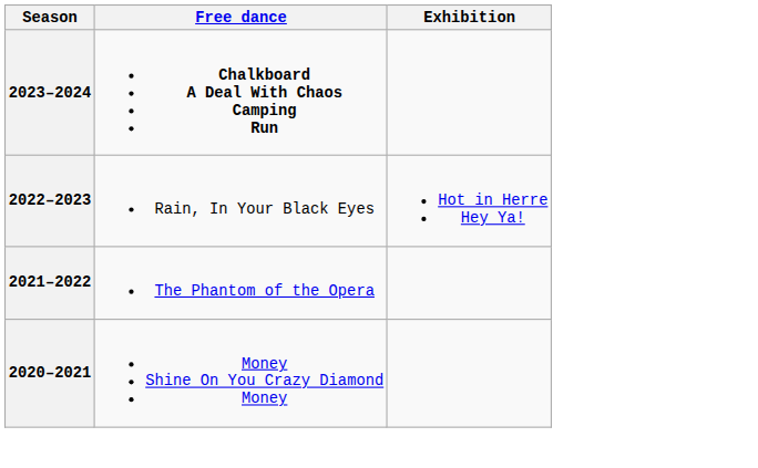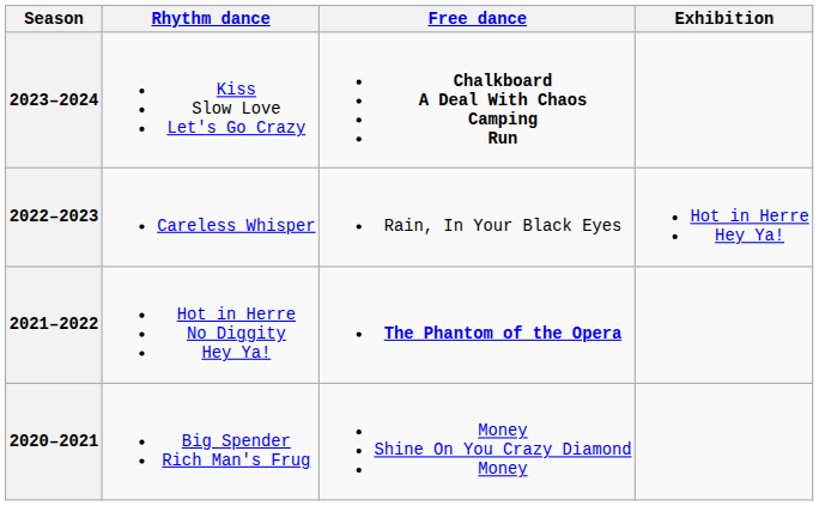 <table class=wikitable style=text-align:center>
 <tr>
 <th>Season</th>
+<th><a href='#'>Rhythm dance</a></th>
 <th><a href='#'>Free dance</a></th>
 <th>Exhibition</th>
 </tr>
 <tr>
 <th>2023–2024 <br> </th>
+<td><br><ul><li><a href='#'>Kiss</a></li><li>Slow Love</li><li><a href='#'>Let's Go Crazy</a> <br> </li></ul></td>
 <td><strong><br><ul><li>Chalkboard</li><li>A Deal With Chaos</li><li>Camping <br> </li><li>Run <br> </li></ul></strong></td>
 <td></td>
 </tr>
 <tr>
 <th>2022–2023 <br> </th>
+<td><br><ul><li> <a href='#'>Careless Whisper</a> <br> </li></ul></td>
 <td><br><ul><li>Rain, In Your Black Eyes <br> </li></ul></td>
 <td><br><ul><li><a href='#'>Hot in Herre</a> <br></li><li><a href='#'>Hey Ya!</a> <br></li></ul></td>
 </tr>
 <tr>
 <th>2021–2022 <br> </th>
-<td><br><ul><li><a href='#'>The Phantom of the Opera</a> <br> </li></ul></td>
+<td><br><ul><li> <a href='#'>Hot in Herre</a> <br> </li><li> <a href='#'>No Diggity</a> <br> </li><li> <a href='#'>Hey Ya!</a> <br> </li></ul></td>
+<td><strong><br><ul><li><a href='#'>The Phantom of the Opera</a> <br> </li></ul></strong></td>
 <td></td>
 </tr>
 <tr>
 <th>2020–2021 <br> </th>
+<td><br><ul><li> <a href='#'>Big Spender</a></li><li> <a href='#'>Rich Man's Frug</a> <br> </li></ul></td>
 <td><br><ul><li><a href='#'>Money</a></li><li><a href='#'>Shine On You Crazy Diamond</a></li><li><a href='#'>Money</a> <br> </li></ul></td>
 <td></td>
 </tr>
 </table>
